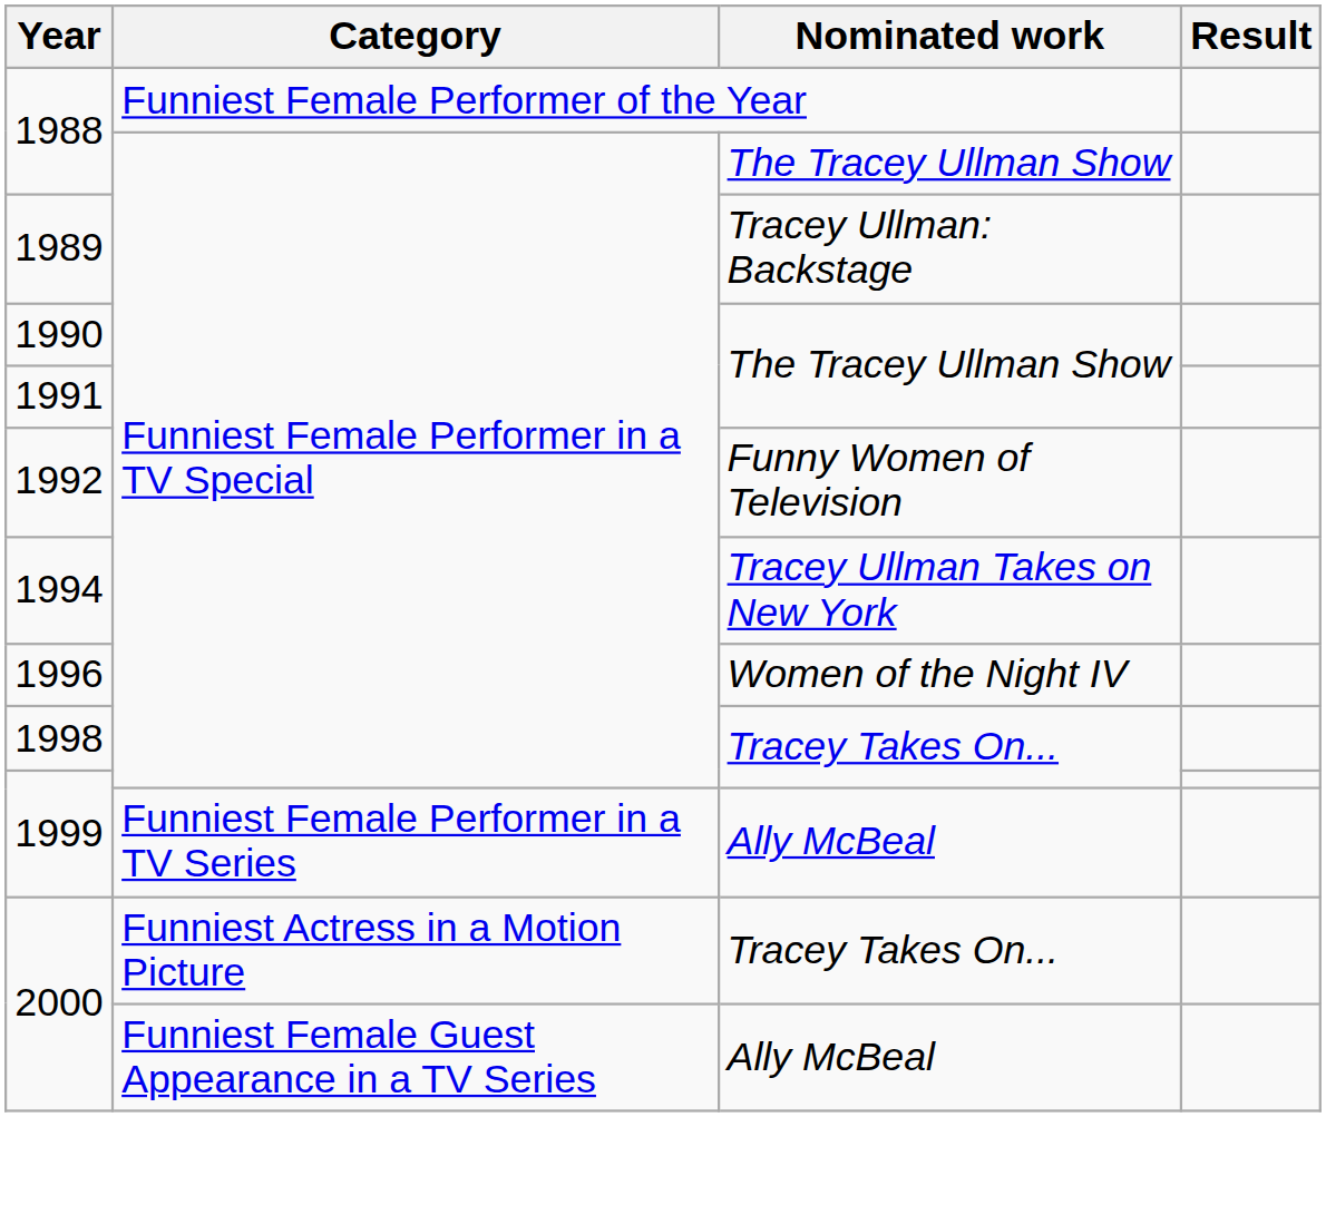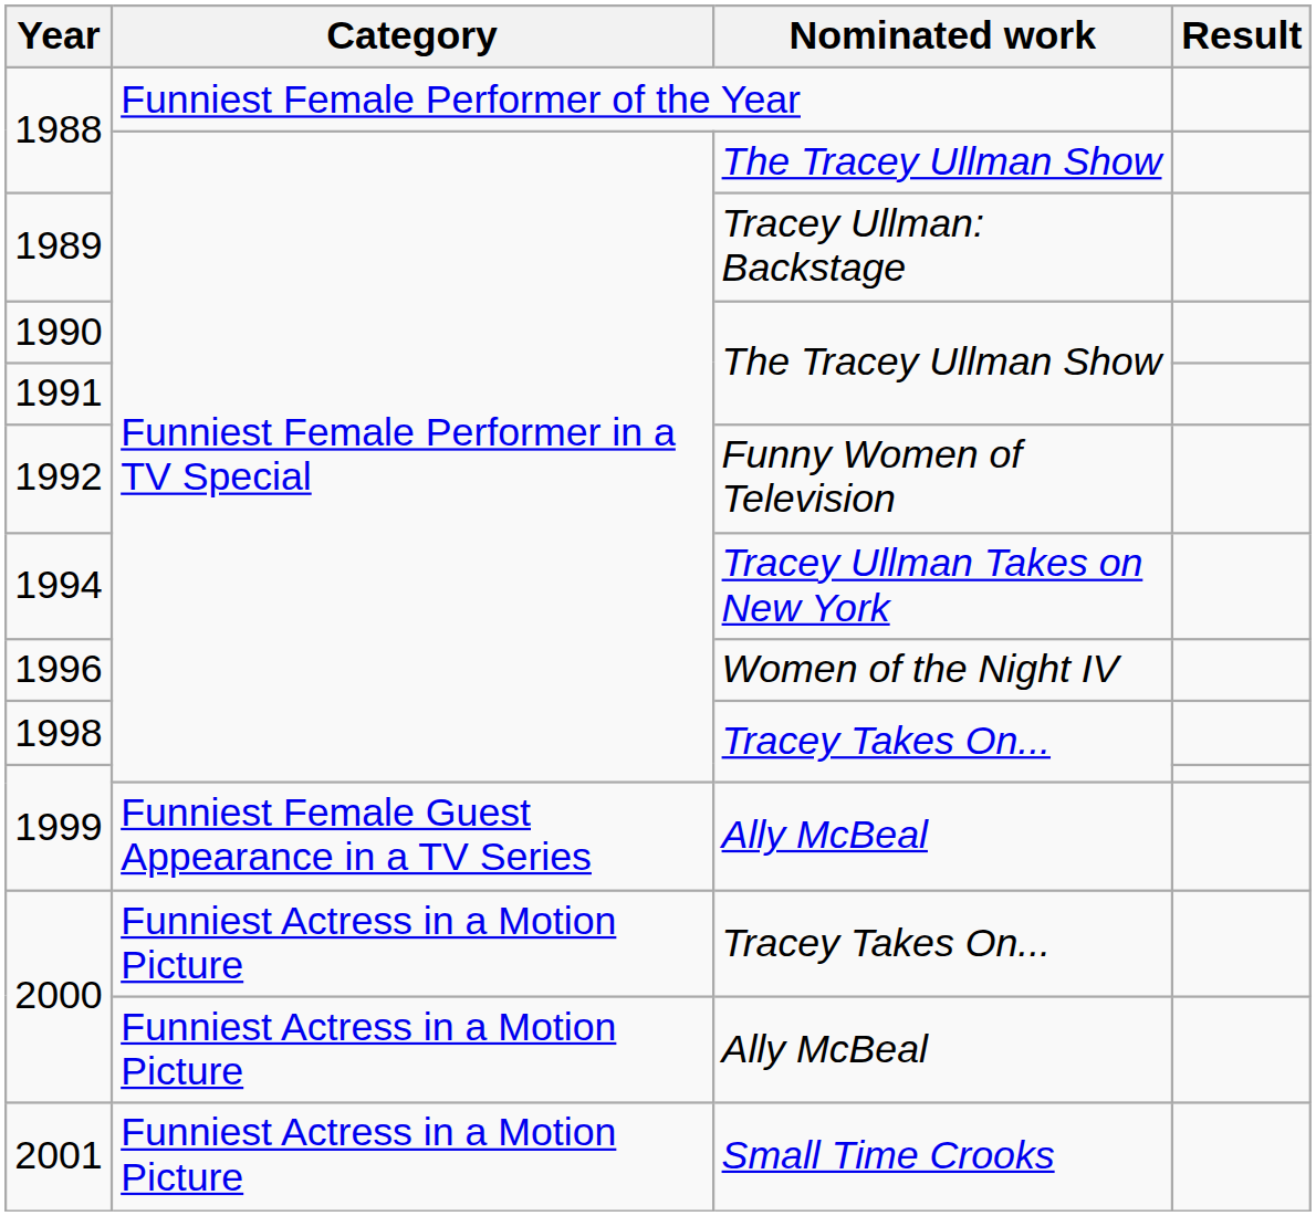 <table width="60%" class="wikitable">
 <tr>
 <th width="10">Year</th>
 <th width="300">Category</th>
 <th width="220">Nominated work</th>
 <th width="30">Result</th>
 </tr>
 <tr>
 <td rowspan="2">1988</td>
 <td colspan="2"><a href='#'>Funniest Female Performer of the Year</a></td>
 <td></td>
 </tr>
 <tr>
 <td rowspan="9"><a href='#'>Funniest Female Performer in a TV Special</a></td>
 <td><em><a href='#'>The Tracey Ullman Show</a></em></td>
 <td></td>
 </tr>
 <tr>
 <td>1989</td>
 <td><em>Tracey Ullman: Backstage</em></td>
 <td></td>
 </tr>
 <tr>
 <td>1990</td>
 <td rowspan="2"><em>The Tracey Ullman Show</em></td>
 <td></td>
 </tr>
 <tr>
 <td>1991</td>
 <td></td>
 </tr>
 <tr>
 <td>1992</td>
 <td><em>Funny Women of Television</em></td>
 <td></td>
 </tr>
 <tr>
 <td>1994</td>
 <td><em><a href='#'>Tracey Ullman Takes on New York</a></em></td>
 <td></td>
 </tr>
 <tr>
 <td>1996</td>
 <td><em>Women of the Night IV</em></td>
 <td></td>
 </tr>
 <tr>
 <td>1998</td>
 <td rowspan="2"><em><a href='#'>Tracey Takes On...</a></em></td>
 <td></td>
 </tr>
 <tr>
 <td rowspan="2">1999</td>
 <td></td>
 </tr>
 <tr>
-<td><a href='#'>Funniest Female Performer in a TV Series</a></td>
+<td><a href='#'>Funniest Female Guest Appearance in a TV Series</a></td>
 <td><em><a href='#'>Ally McBeal</a></em></td>
 <td></td>
 </tr>
 <tr>
 <td rowspan="2">2000</td>
 <td><a href='#'>Funniest Actress in a Motion Picture</a></td>
 <td><em>Tracey Takes On...</em></td>
 <td></td>
 </tr>
 <tr>
-<td><a href='#'>Funniest Female Guest Appearance in a TV Series</a></td>
+<td><a href='#'>Funniest Actress in a Motion Picture</a></td>
 <td><em>Ally McBeal</em></td>
 <td></td>
 </tr>
+<tr>
+<td>2001</td>
+<td><a href='#'>Funniest Actress in a Motion Picture</a></td>
+<td><em><a href='#'>Small Time Crooks</a></em></td>
+<td></td>
+</tr>
 </table>
